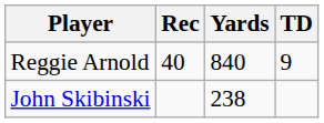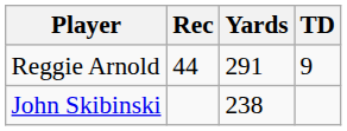 <table class="wikitable">
 <tr>
 <th>Player</th>
 <th>Rec</th>
 <th>Yards</th>
 <th>TD</th>
 </tr>
 <tr>
 <td>Reggie Arnold</td>
-<td>40</td>
-<td>840</td>
+<td>44</td>
+<td>291</td>
 <td>9</td>
 </tr>
 <tr>
 <td><a href='#'>John Skibinski</a></td>
 <td></td>
 <td>238</td>
 <td></td>
 </tr>
 </table>
